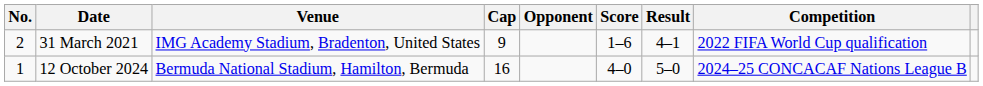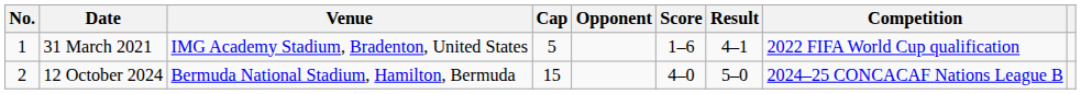 <table class="wikitable sortable">
 <tr>
 <th scope="col">No.</th>
 <th scope="col">Date</th>
 <th scope="col">Venue</th>
 <th scope="col">Cap</th>
 <th scope="col">Opponent</th>
 <th scope="col">Score</th>
 <th scope="col">Result</th>
 <th scope="col">Competition</th>
 <th scope="col" class="unsortable"></th>
 </tr>
 <tr>
-<td style="text-align: center;">2</td>
+<td style="text-align: center;">1</td>
 <td>31 March 2021</td>
 <td><a href='#'>IMG Academy Stadium</a>, <a href='#'>Bradenton</a>, United States</td>
-<td style="text-align: center;">9</td>
+<td style="text-align: center;">5</td>
 <td></td>
 <td style="text-align: center;">1–6</td>
 <td style="text-align: center;">4–1</td>
 <td><a href='#'>2022 FIFA World Cup qualification</a></td>
 <td style="text-align: center;"></td>
 </tr>
 <tr>
-<td style="text-align: center;">1</td>
+<td style="text-align: center;">2</td>
 <td>12 October 2024</td>
 <td><a href='#'>Bermuda National Stadium</a>, <a href='#'>Hamilton</a>, Bermuda</td>
-<td style="text-align: center;">16</td>
+<td style="text-align: center;">15</td>
 <td></td>
 <td style="text-align: center;">4–0</td>
 <td style="text-align: center;">5–0</td>
 <td><a href='#'>2024–25 CONCACAF Nations League B</a></td>
 <td style="text-align: center;"></td>
 </tr>
 </table>
